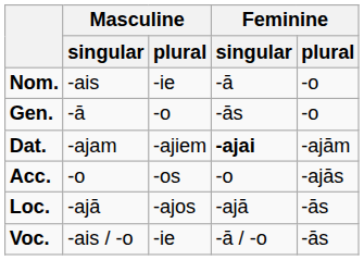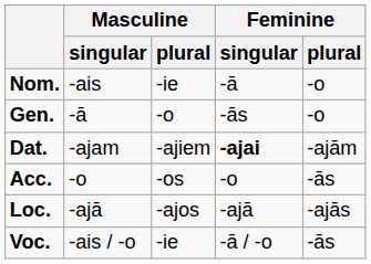 <table class="wikitable">
 <tr>
 <th rowspan="2"></th>
 <th colspan="2" align="center">Masculine</th>
 <th colspan="2" align="center">Feminine</th>
 </tr>
 <tr>
 <th>singular</th>
 <th>plural</th>
 <th>singular</th>
 <th>plural</th>
 </tr>
 <tr>
 <td><strong>Nom.</strong></td>
 <td>-ais</td>
 <td>-ie</td>
 <td>-ā</td>
 <td>-o</td>
 </tr>
 <tr>
 <td><strong>Gen.</strong></td>
 <td>-ā</td>
 <td>-o</td>
 <td>-ās</td>
 <td>-o</td>
 </tr>
 <tr>
 <td><strong>Dat.</strong></td>
 <td>-ajam</td>
 <td>-ajiem</td>
 <td><strong>-ajai</strong></td>
 <td>-ajām</td>
 </tr>
 <tr>
 <td><strong>Acc.</strong></td>
 <td>-o</td>
 <td>-os</td>
 <td>-o</td>
-<td>-ajās</td>
+<td>-ās</td>
 </tr>
 <tr>
 <td><strong>Loc.</strong></td>
 <td>-ajā</td>
 <td>-ajos</td>
 <td>-ajā</td>
-<td>-ās</td>
+<td>-ajās</td>
 </tr>
 <tr>
 <td><strong>Voc.</strong></td>
 <td>-ais / -o</td>
 <td>-ie</td>
 <td>-ā / -o</td>
 <td>-ās</td>
 </tr>
 </table>
